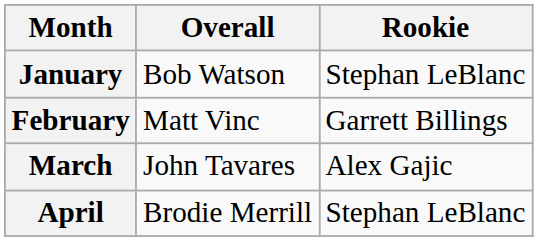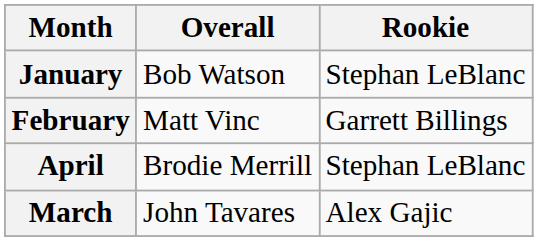 <table class="wikitable">
 <tr>
 <th>Month</th>
 <th>Overall</th>
 <th>Rookie</th>
 </tr>
 <tr>
 <th>January</th>
 <td>Bob Watson</td>
 <td>Stephan LeBlanc</td>
 </tr>
 <tr>
 <th>February</th>
 <td>Matt Vinc</td>
 <td>Garrett Billings</td>
 </tr>
 <tr>
+<th>April</th>
+<td>Brodie Merrill</td>
+<td>Stephan LeBlanc</td>
+</tr>
+<tr>
 <th>March</th>
 <td>John Tavares</td>
 <td>Alex Gajic</td>
 </tr>
-<tr>
-<th>April</th>
-<td>Brodie Merrill</td>
-<td>Stephan LeBlanc</td>
-</tr>
 </table>
